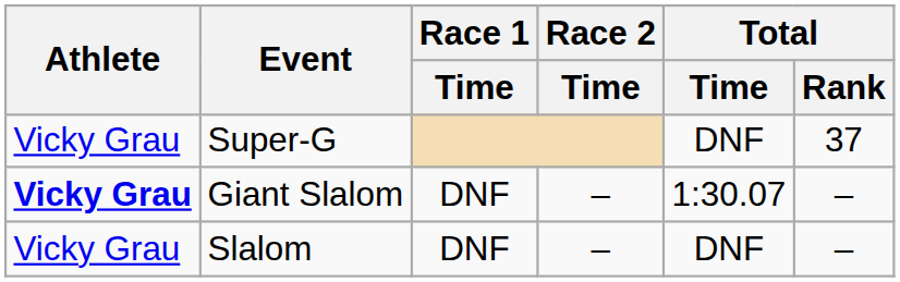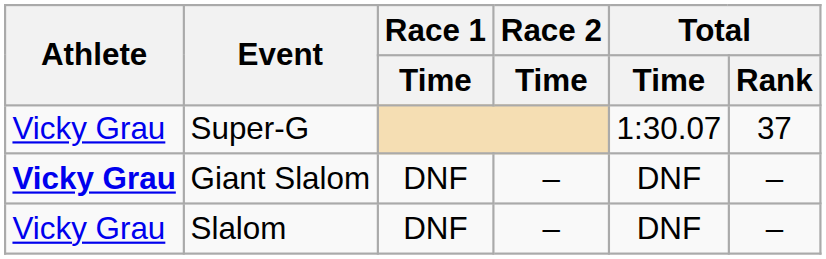 <table class="wikitable" style="font-size:90%">
 <tr>
 <th rowspan="2">Athlete</th>
 <th rowspan="2">Event</th>
 <th>Race 1</th>
 <th>Race 2</th>
 <th colspan="2">Total</th>
 </tr>
 <tr>
 <th>Time</th>
 <th>Time</th>
 <th>Time</th>
 <th>Rank</th>
 </tr>
 <tr>
 <td><a href='#'>Vicky Grau</a></td>
 <td>Super-G</td>
 <td colspan="2" bgcolor="wheat"></td>
-<td align="center">DNF</td>
+<td align="center">1:30.07</td>
 <td align="center">37</td>
 </tr>
 <tr>
 <td><strong><a href='#'>Vicky Grau</a></strong></td>
 <td>Giant Slalom</td>
 <td align="center">DNF</td>
 <td align="center">–</td>
-<td align="center">1:30.07</td>
+<td align="center">DNF</td>
 <td align="center">–</td>
 </tr>
 <tr>
 <td><a href='#'>Vicky Grau</a></td>
 <td>Slalom</td>
 <td align="center">DNF</td>
 <td align="center">–</td>
 <td align="center">DNF</td>
 <td align="center">–</td>
 </tr>
 </table>
